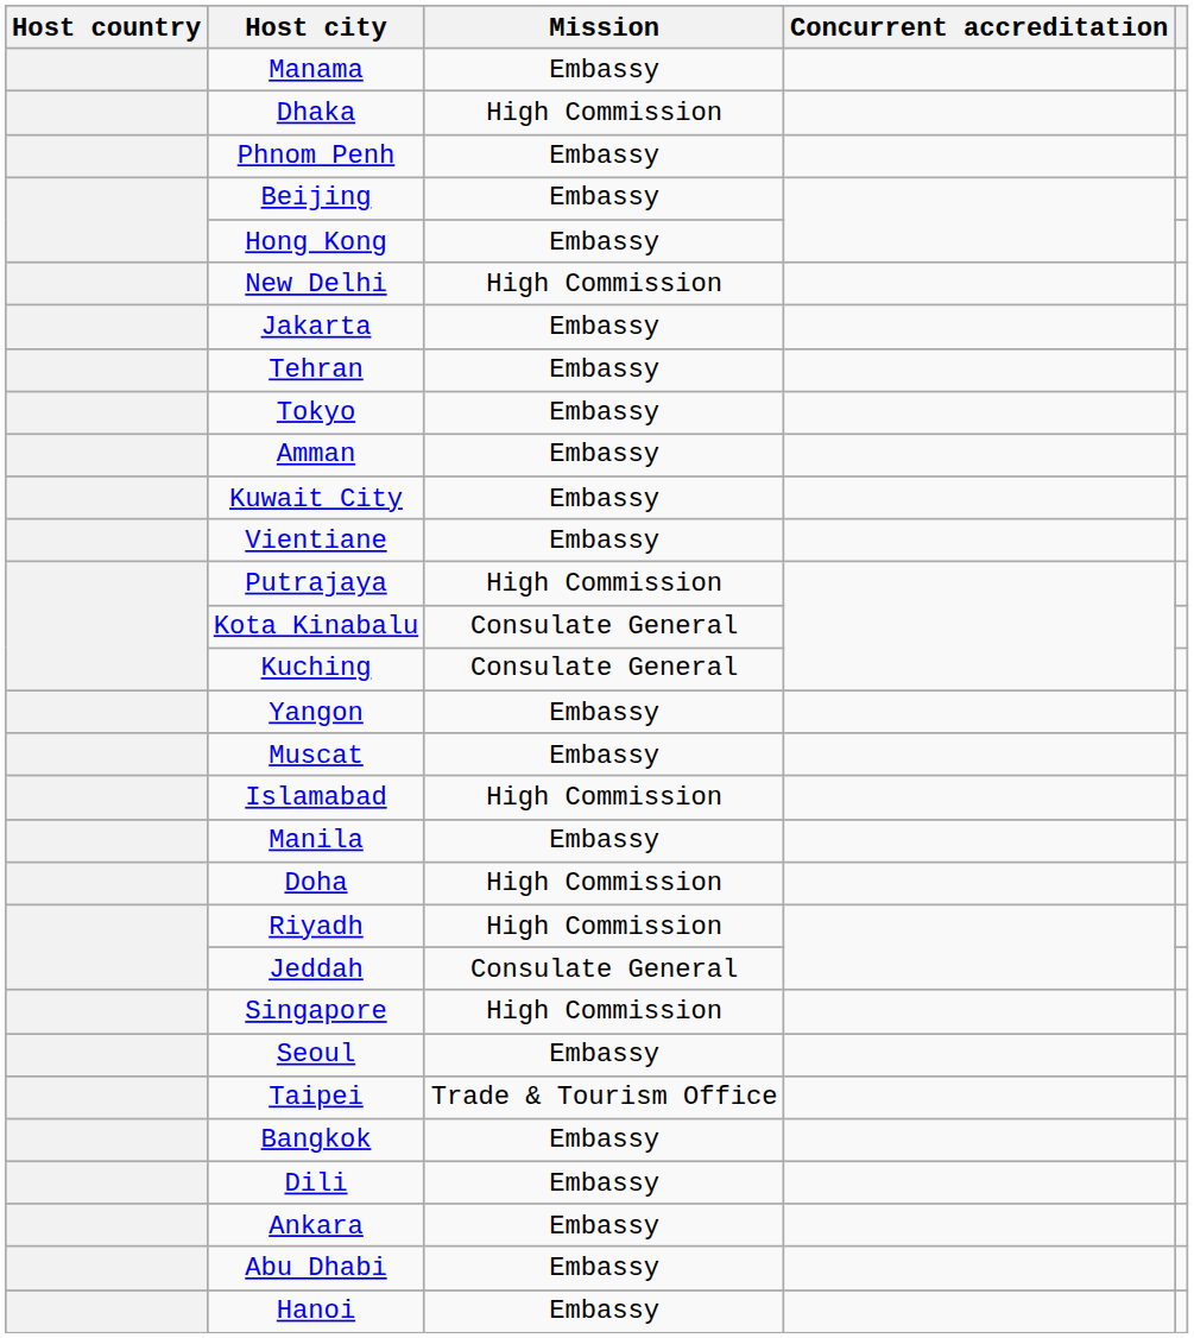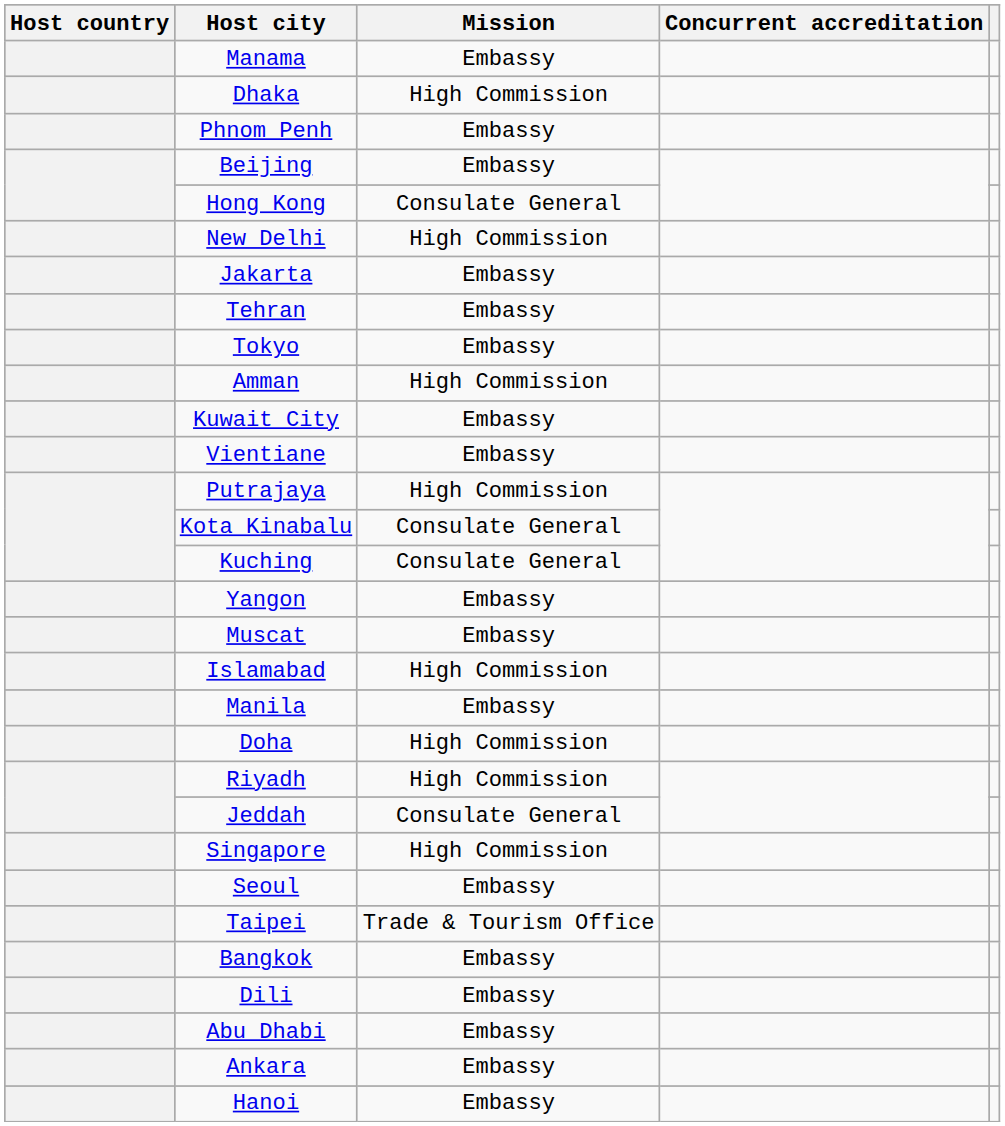 <table class="wikitable plainrowheaders" style="text-align:center;">
 <tr>
 <th scope="col">Host country</th>
 <th scope="col">Host city</th>
 <th scope="col">Mission</th>
 <th scope="col">Concurrent accreditation</th>
 <th scope="col"></th>
 </tr>
 <tr>
 <th scope="row"></th>
 <td><a href='#'>Manama</a></td>
 <td>Embassy</td>
 <td></td>
 <td></td>
 </tr>
 <tr>
 <th scope="row"></th>
 <td><a href='#'>Dhaka</a></td>
 <td>High Commission</td>
 <td></td>
 <td></td>
 </tr>
 <tr>
 <th scope="row"></th>
 <td><a href='#'>Phnom Penh</a></td>
 <td>Embassy</td>
 <td></td>
 <td></td>
 </tr>
 <tr>
 <th scope="row" rowspan="2"></th>
 <td><a href='#'>Beijing</a></td>
 <td>Embassy</td>
 <td rowspan="2"></td>
 <td></td>
 </tr>
 <tr>
 <td><a href='#'>Hong Kong</a></td>
-<td>Embassy</td>
+<td>Consulate General</td>
 <td></td>
 </tr>
 <tr>
 <th scope="row"></th>
 <td><a href='#'>New Delhi</a></td>
 <td>High Commission</td>
 <td></td>
 <td></td>
 </tr>
 <tr>
 <th scope="row"></th>
 <td><a href='#'>Jakarta</a></td>
 <td>Embassy</td>
 <td></td>
 <td></td>
 </tr>
 <tr>
 <th scope="row"></th>
 <td><a href='#'>Tehran</a></td>
 <td>Embassy</td>
 <td></td>
 <td></td>
 </tr>
 <tr>
 <th scope="row"></th>
 <td><a href='#'>Tokyo</a></td>
 <td>Embassy</td>
 <td></td>
 <td></td>
 </tr>
 <tr>
 <th scope="row"></th>
 <td><a href='#'>Amman</a></td>
-<td>Embassy</td>
+<td>High Commission</td>
 <td></td>
 <td></td>
 </tr>
 <tr>
 <th scope="row"></th>
 <td><a href='#'>Kuwait City</a></td>
 <td>Embassy</td>
 <td></td>
 <td></td>
 </tr>
 <tr>
 <th scope="row"></th>
 <td><a href='#'>Vientiane</a></td>
 <td>Embassy</td>
 <td></td>
 <td></td>
 </tr>
 <tr>
 <th scope="row" rowspan="3"></th>
 <td><a href='#'>Putrajaya</a></td>
 <td>High Commission</td>
 <td rowspan="3"></td>
 <td></td>
 </tr>
 <tr>
 <td><a href='#'>Kota Kinabalu</a></td>
 <td>Consulate General</td>
 <td></td>
 </tr>
 <tr>
 <td><a href='#'>Kuching</a></td>
 <td>Consulate General</td>
 <td></td>
 </tr>
 <tr>
 <th scope="row"></th>
 <td><a href='#'>Yangon</a></td>
 <td>Embassy</td>
 <td></td>
 <td></td>
 </tr>
 <tr>
 <th scope="row"></th>
 <td><a href='#'>Muscat</a></td>
 <td>Embassy</td>
 <td></td>
 <td></td>
 </tr>
 <tr>
 <th scope="row"></th>
 <td><a href='#'>Islamabad</a></td>
 <td>High Commission</td>
 <td></td>
 <td></td>
 </tr>
 <tr>
 <th scope="row"></th>
 <td><a href='#'>Manila</a></td>
 <td>Embassy</td>
 <td></td>
 <td></td>
 </tr>
 <tr>
 <th scope="row"></th>
 <td><a href='#'>Doha</a></td>
 <td>High Commission</td>
 <td></td>
 <td></td>
 </tr>
 <tr>
 <th scope="row" rowspan="2"></th>
 <td><a href='#'>Riyadh</a></td>
 <td>High Commission</td>
 <td rowspan="2"></td>
 <td></td>
 </tr>
 <tr>
 <td><a href='#'>Jeddah</a></td>
 <td>Consulate General</td>
 <td></td>
 </tr>
 <tr>
 <th scope="row"></th>
 <td><a href='#'>Singapore</a></td>
 <td>High Commission</td>
 <td></td>
 <td></td>
 </tr>
 <tr>
 <th scope="row"></th>
 <td><a href='#'>Seoul</a></td>
 <td>Embassy</td>
 <td></td>
 <td></td>
 </tr>
 <tr>
 <th scope="row"></th>
 <td><a href='#'>Taipei</a></td>
 <td>Trade & Tourism Office</td>
 <td></td>
 <td></td>
 </tr>
 <tr>
 <th scope="row"></th>
 <td><a href='#'>Bangkok</a></td>
 <td>Embassy</td>
 <td></td>
 <td></td>
 </tr>
 <tr>
 <th scope="row"></th>
 <td><a href='#'>Dili</a></td>
 <td>Embassy</td>
 <td></td>
 <td></td>
 </tr>
 <tr>
 <th scope="row"></th>
-<td><a href='#'>Ankara</a></td>
+<td><a href='#'>Abu Dhabi</a></td>
 <td>Embassy</td>
 <td></td>
 <td></td>
 </tr>
 <tr>
 <th scope="row"></th>
-<td><a href='#'>Abu Dhabi</a></td>
+<td><a href='#'>Ankara</a></td>
 <td>Embassy</td>
 <td></td>
 <td></td>
 </tr>
 <tr>
 <th scope="row"></th>
 <td><a href='#'>Hanoi</a></td>
 <td>Embassy</td>
 <td></td>
 <td></td>
 </tr>
 </table>
